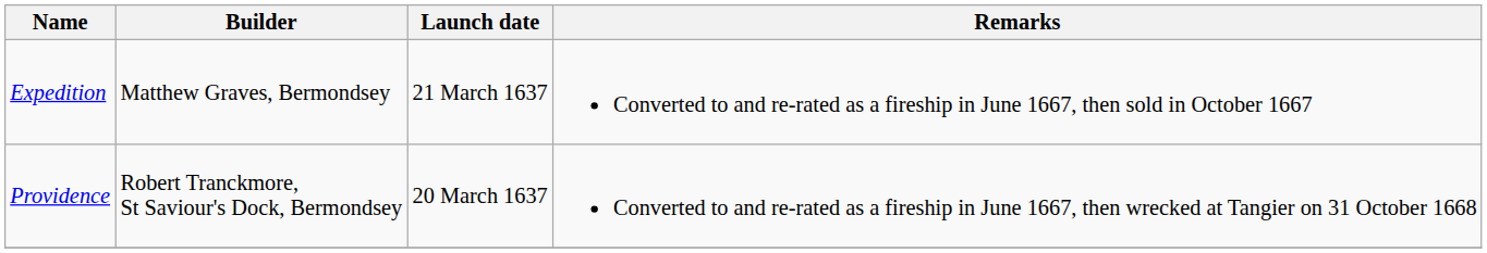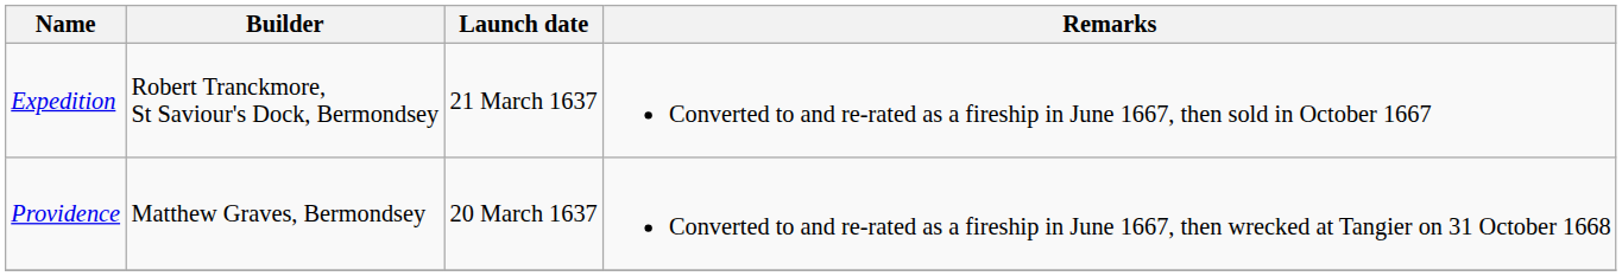 <table class="wikitable">
 <tr>
 <th>Name</th>
 <th>Builder</th>
 <th>Launch date</th>
 <th>Remarks</th>
 </tr>
 <tr>
 <td><a href='#'><em>Expedition</em></a></td>
-<td>Matthew Graves, Bermondsey</td>
+<td>Robert Tranckmore, <br>St Saviour's Dock, Bermondsey</td>
 <td>21 March 1637</td>
 <td><br><ul><li>Converted to and re-rated as a fireship in June 1667, then sold in October 1667</li></ul></td>
 </tr>
 <tr>
 <td><a href='#'><em>Providence </em></a></td>
-<td>Robert Tranckmore, <br>St Saviour's Dock, Bermondsey</td>
+<td>Matthew Graves, Bermondsey</td>
 <td>20 March 1637</td>
 <td><br><ul><li>Converted to and re-rated as a fireship in June 1667, then wrecked at Tangier on 31 October 1668</li></ul></td>
 </tr>
 <tr>
 </tr>
 </table>
